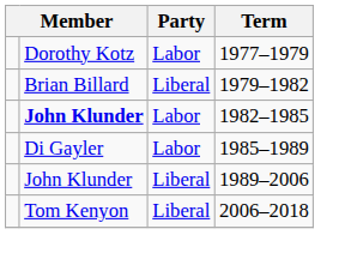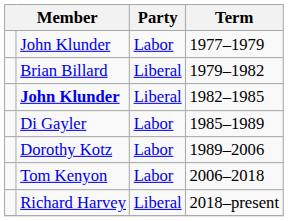 <table class="wikitable">
 <tr>
 <th colspan="2">Member</th>
 <th>Party</th>
 <th>Term</th>
 </tr>
 <tr>
 <td> </td>
-<td><a href='#'>Dorothy Kotz</a></td>
+<td><a href='#'>John Klunder</a></td>
 <td><a href='#'>Labor</a></td>
 <td>1977–1979</td>
 </tr>
 <tr>
 <td> </td>
 <td><a href='#'>Brian Billard</a></td>
 <td><a href='#'>Liberal</a></td>
 <td>1979–1982</td>
 </tr>
 <tr>
 <td> </td>
 <td><strong><a href='#'>John Klunder</a></strong></td>
-<td><a href='#'>Labor</a></td>
+<td><a href='#'>Liberal</a></td>
 <td>1982–1985</td>
 </tr>
 <tr>
 <td> </td>
 <td><a href='#'>Di Gayler</a></td>
 <td><a href='#'>Labor</a></td>
 <td>1985–1989</td>
 </tr>
 <tr>
 <td> </td>
-<td><a href='#'>John Klunder</a></td>
-<td><a href='#'>Liberal</a></td>
+<td><a href='#'>Dorothy Kotz</a></td>
+<td><a href='#'>Labor</a></td>
 <td>1989–2006</td>
 </tr>
 <tr>
 <td> </td>
 <td><a href='#'>Tom Kenyon</a></td>
+<td><a href='#'>Labor</a></td>
+<td>2006–2018</td>
+</tr>
+<tr>
+<td> </td>
+<td><a href='#'>Richard Harvey</a></td>
 <td><a href='#'>Liberal</a></td>
-<td>2006–2018</td>
+<td>2018–present</td>
 </tr>
 <tr>
 </tr>
 </table>
